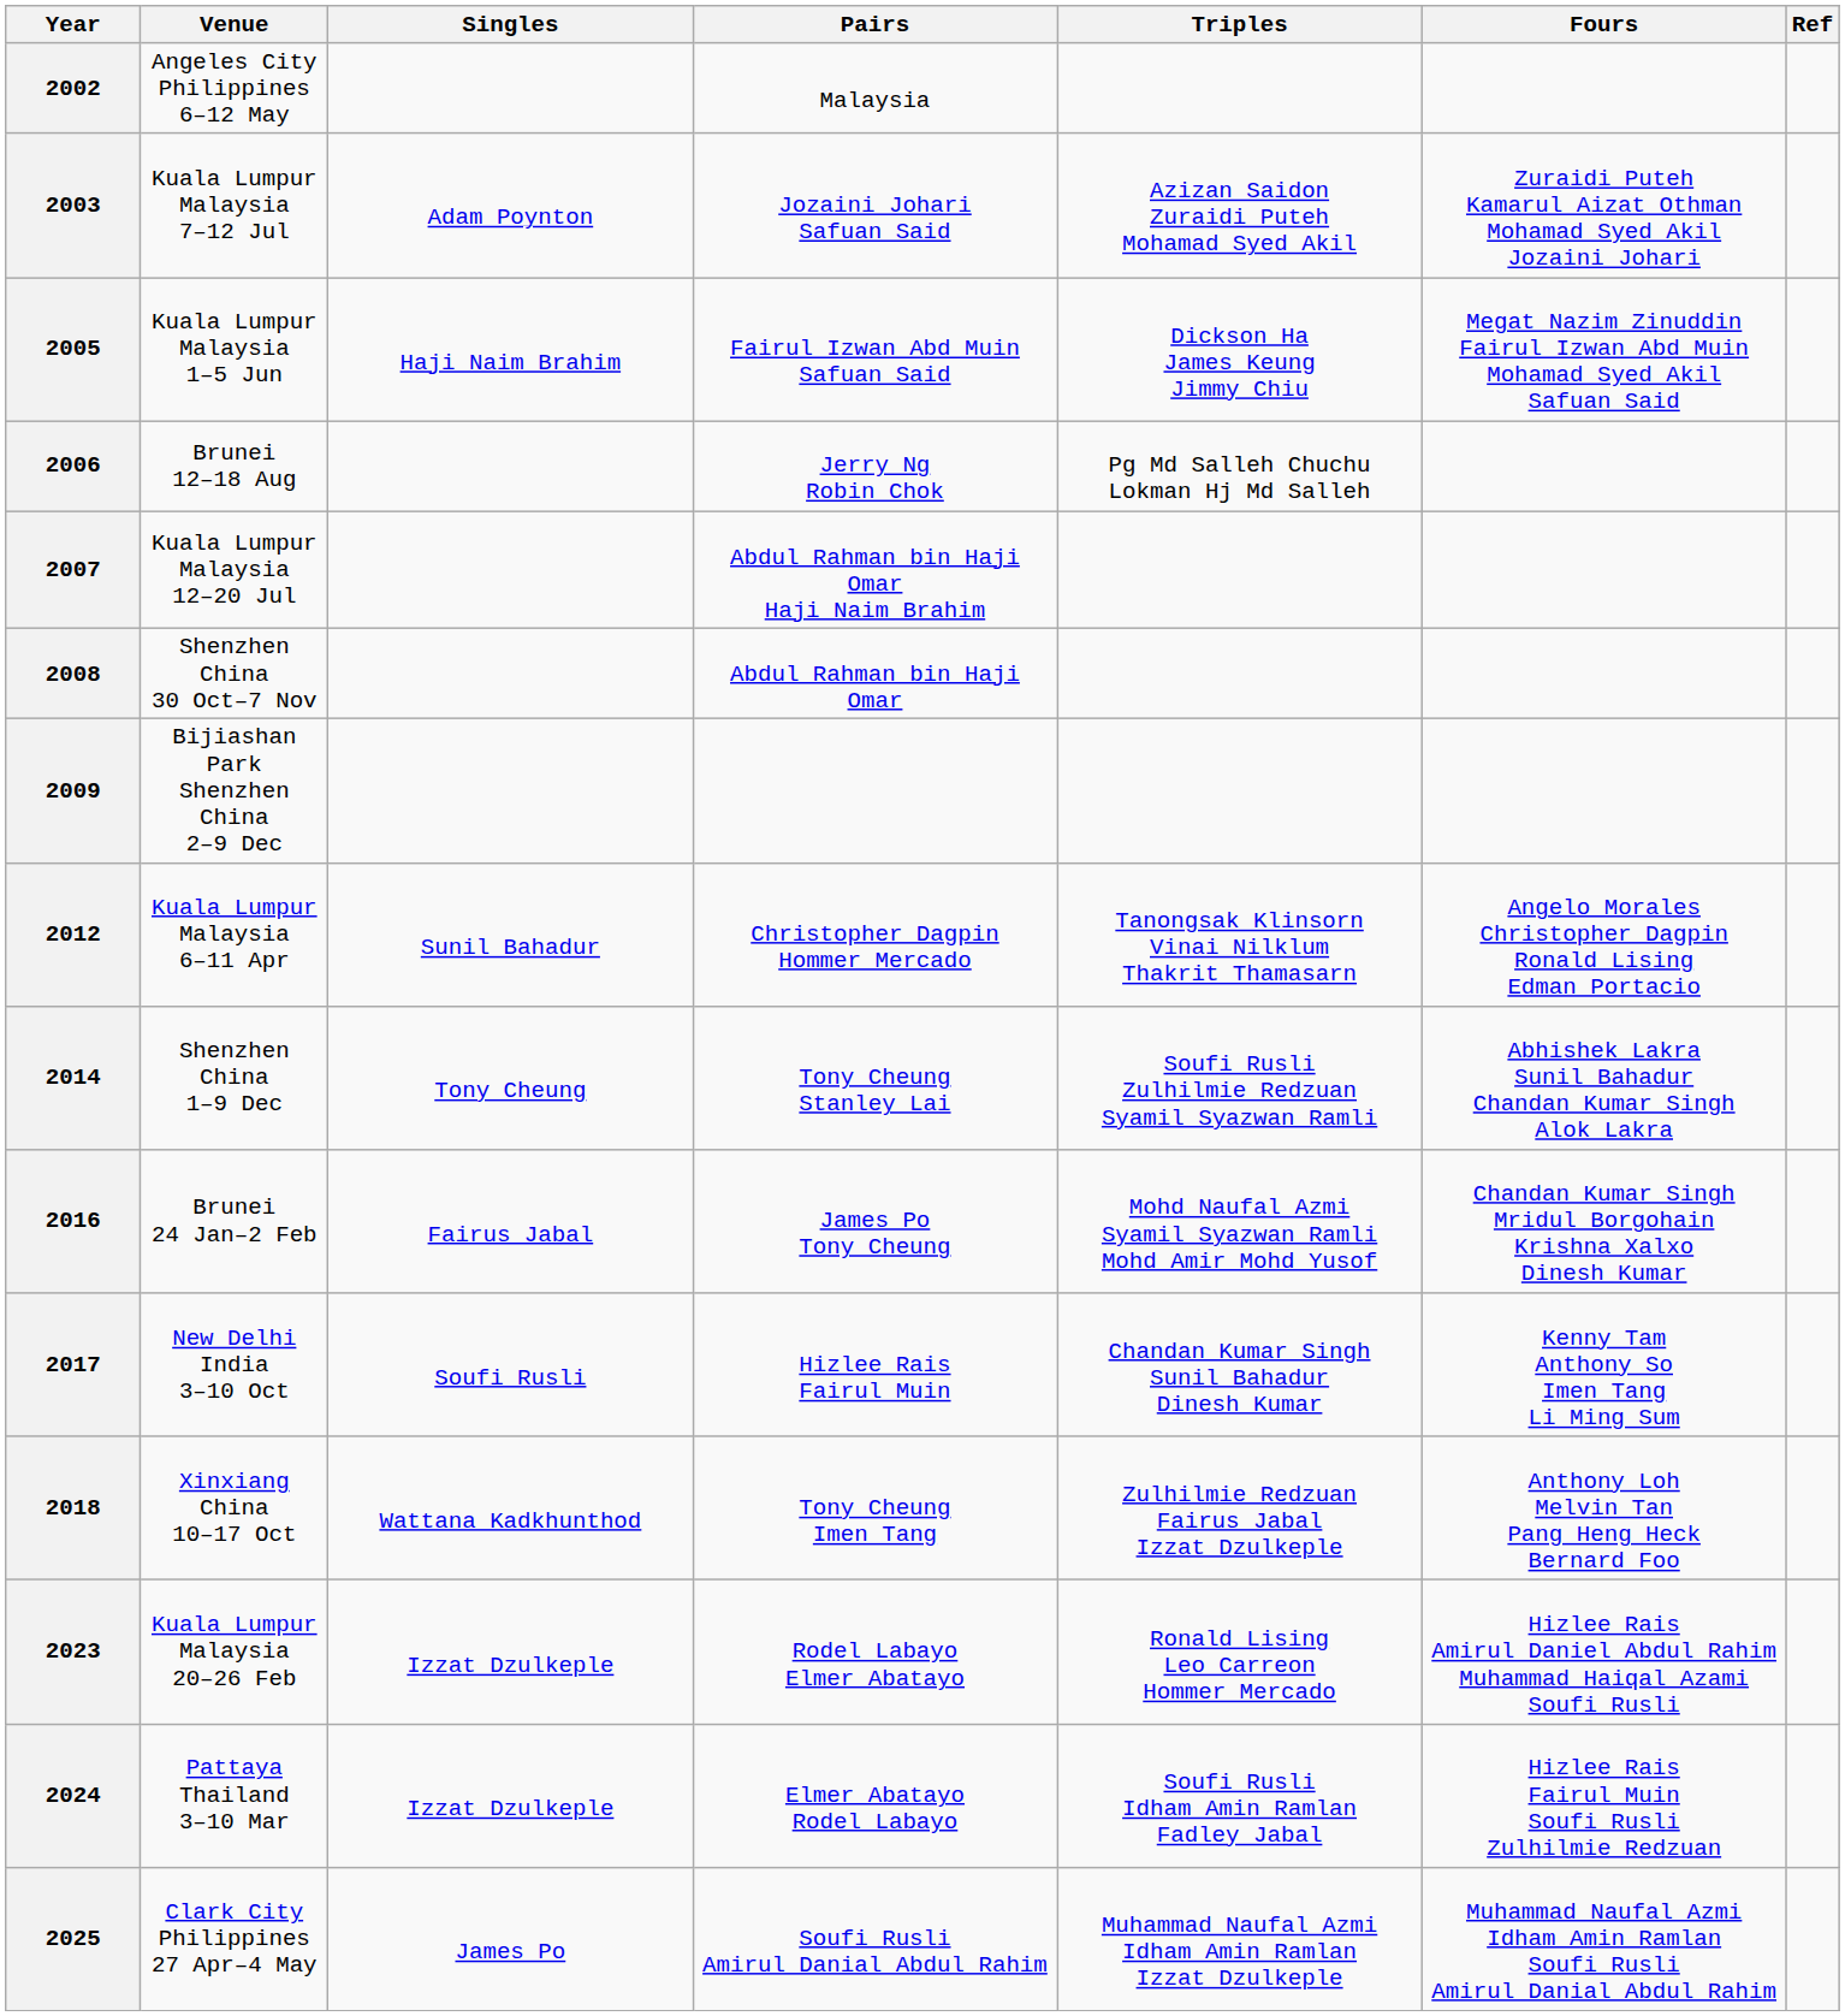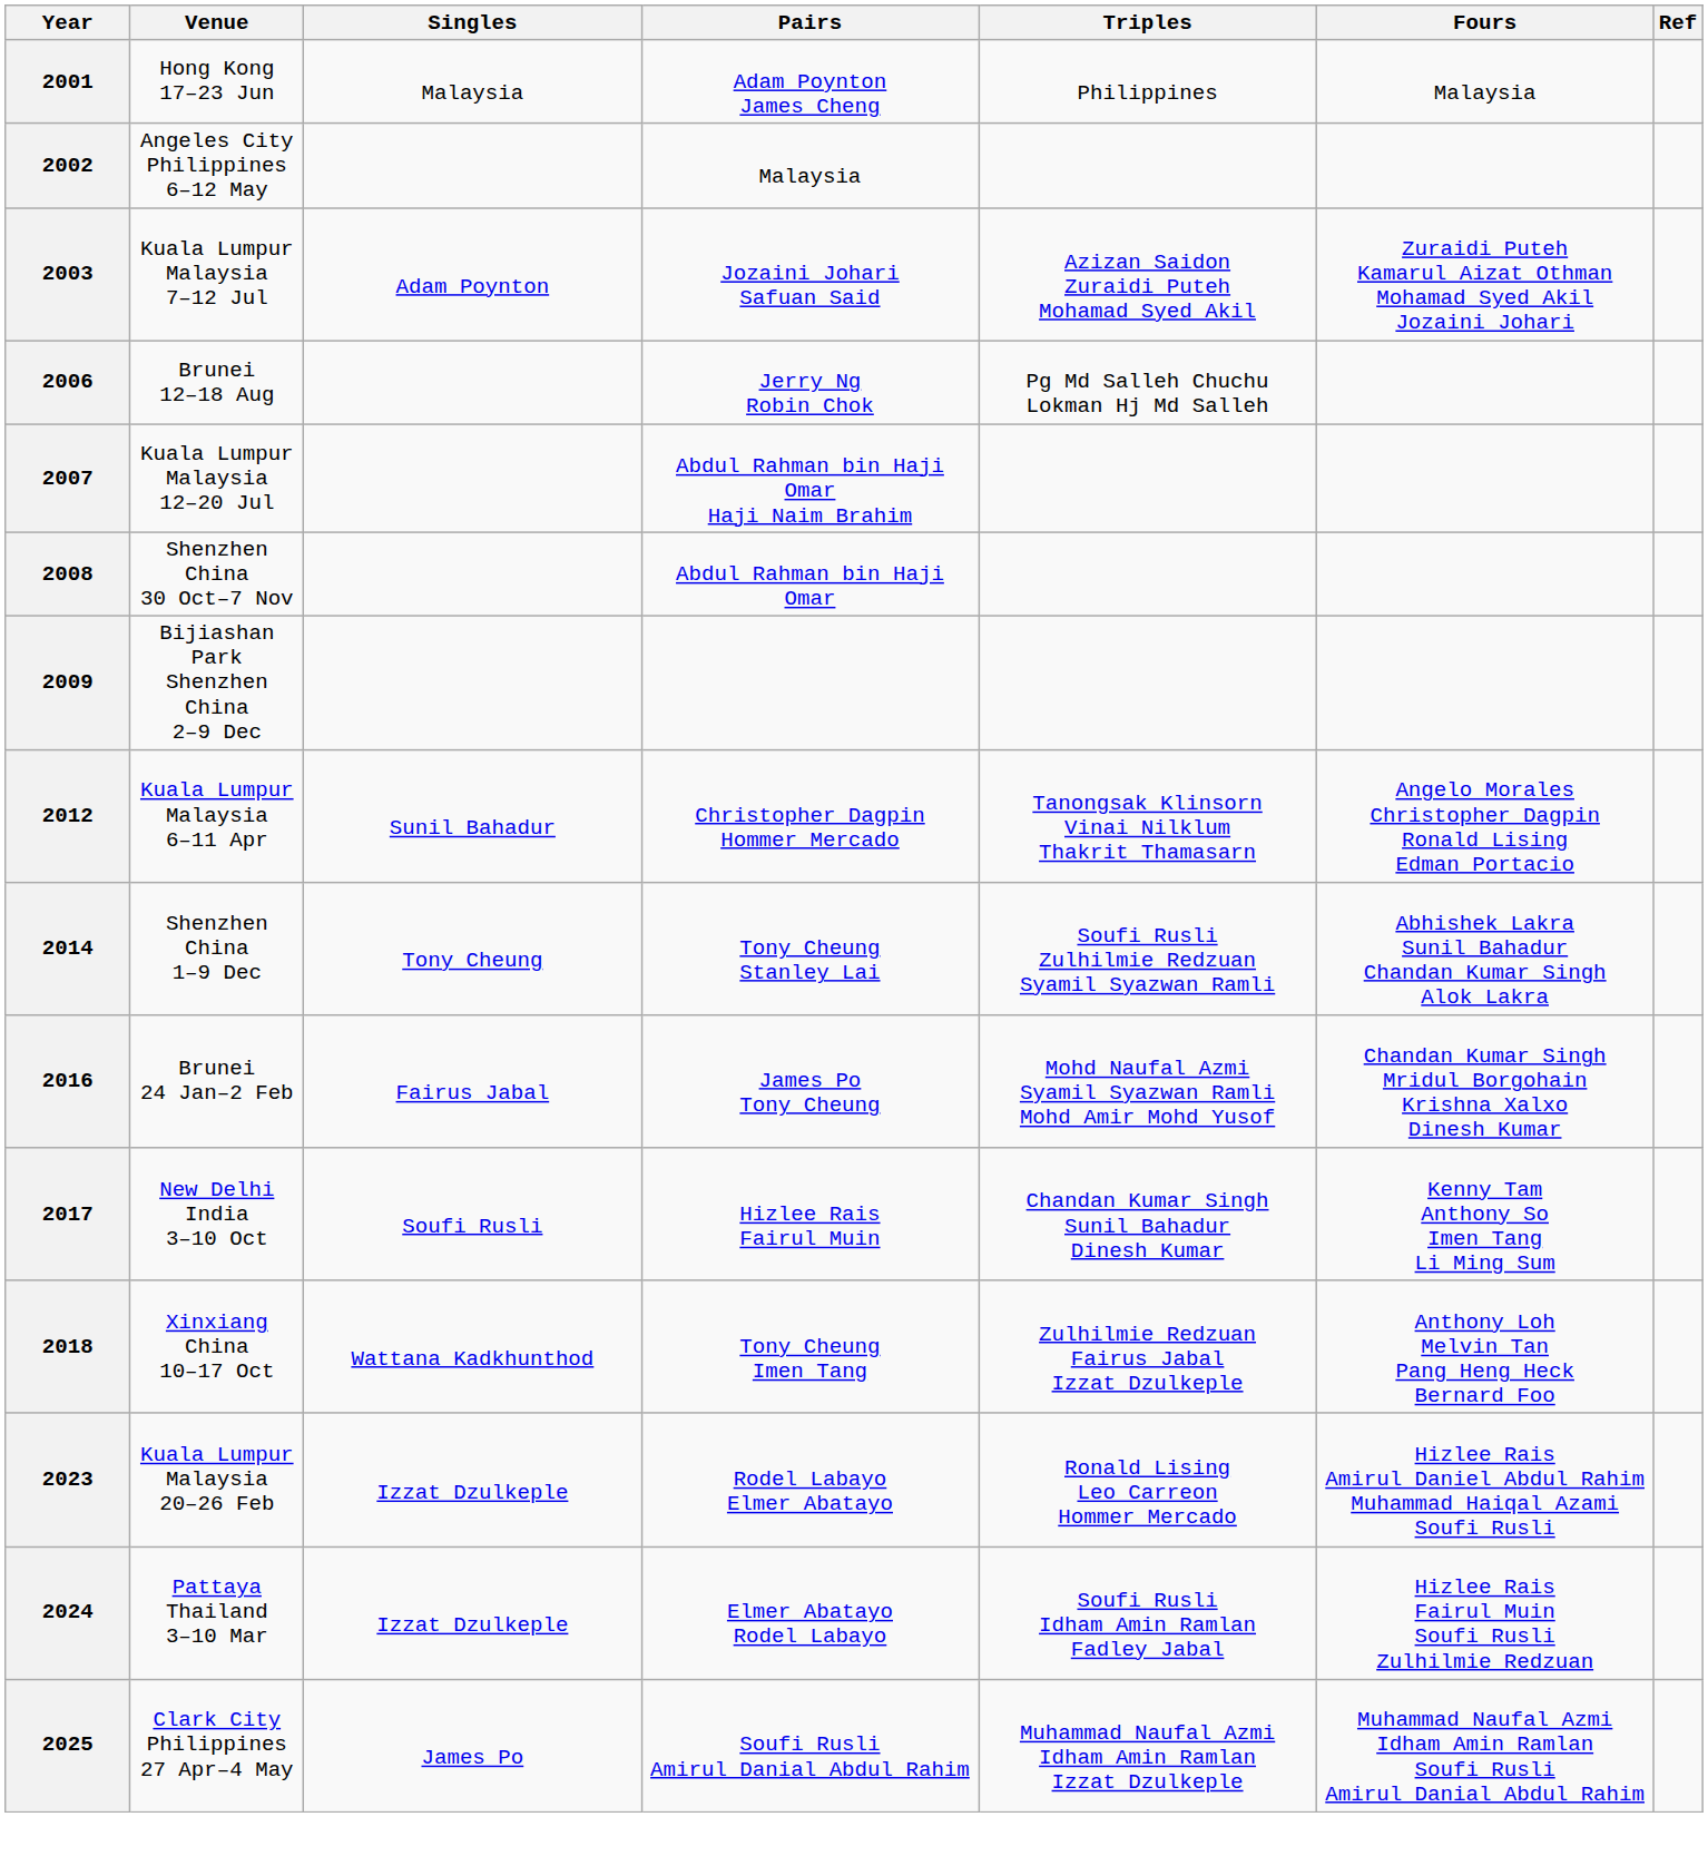 <table class="wikitable" style="text-align:center">
 <tr>
 <th width=70>Year</th>
 <th width=100>Venue</th>
 <th width=200>Singles</th>
 <th width=200>Pairs</th>
 <th width=200>Triples</th>
 <th width=200>Fours</th>
 <th width=20>Ref</th>
+</tr>
+<tr>
+<th>2001</th>
+<td>Hong Kong<br>17–23 Jun</td>
+<td><br>Malaysia</td>
+<td><br><a href='#'>Adam Poynton</a><br><a href='#'>James Cheng</a></td>
+<td><br>Philippines</td>
+<td><br>Malaysia</td>
+<td></td>
 </tr>
 <tr>
 <th>2002</th>
 <td>Angeles City<br>Philippines<br>6–12 May</td>
 <td><br></td>
 <td><br>Malaysia</td>
 <td><br></td>
 <td><br></td>
 <td></td>
 </tr>
 <tr>
 <th>2003</th>
 <td>Kuala Lumpur<br>Malaysia<br>7–12 Jul</td>
 <td><br><a href='#'>Adam Poynton</a></td>
 <td><br><a href='#'>Jozaini Johari</a><br><a href='#'>Safuan Said</a></td>
 <td><br><a href='#'>Azizan Saidon</a><br><a href='#'>Zuraidi Puteh</a><br><a href='#'>Mohamad Syed Akil</a></td>
 <td><br><a href='#'>Zuraidi Puteh</a><br><a href='#'>Kamarul Aizat Othman</a><br><a href='#'>Mohamad Syed Akil</a><br><a href='#'>Jozaini Johari</a></td>
-<td></td>
-</tr>
-<tr>
-<th>2005</th>
-<td>Kuala Lumpur<br>Malaysia<br>1–5 Jun</td>
-<td><br><a href='#'>Haji Naim Brahim</a></td>
-<td><br><a href='#'>Fairul Izwan Abd Muin</a><br><a href='#'>Safuan Said</a></td>
-<td><br><a href='#'>Dickson Ha</a><br><a href='#'>James Keung</a><br><a href='#'>Jimmy Chiu</a></td>
-<td><br><a href='#'>Megat Nazim Zinuddin</a><br><a href='#'>Fairul Izwan Abd Muin</a><br><a href='#'>Mohamad Syed Akil</a><br><a href='#'>Safuan Said</a></td>
 <td></td>
 </tr>
 <tr>
 <th>2006</th>
 <td>Brunei<br>12–18 Aug</td>
 <td><br></td>
 <td><br><a href='#'>Jerry Ng</a><br><a href='#'>Robin Chok</a></td>
 <td><br>Pg Md Salleh Chuchu<br>Lokman Hj Md Salleh</td>
 <td><br></td>
 <td></td>
 </tr>
 <tr>
 <th>2007</th>
 <td>Kuala Lumpur<br>Malaysia<br>12–20 Jul</td>
 <td><br></td>
 <td><br><a href='#'>Abdul Rahman bin Haji Omar</a><br><a href='#'>Haji Naim Brahim</a></td>
 <td><br></td>
 <td><br></td>
 <td></td>
 </tr>
 <tr>
 <th>2008</th>
 <td>Shenzhen<br>China<br>30 Oct–7 Nov</td>
 <td><br></td>
 <td><br><a href='#'>Abdul Rahman bin Haji Omar</a><br></td>
 <td><br></td>
 <td><br></td>
 <td></td>
 </tr>
 <tr>
 <th>2009</th>
 <td>Bijiashan Park<br>Shenzhen<br>China<br>2–9 Dec</td>
 <td><br></td>
 <td><br></td>
 <td><br></td>
 <td><br></td>
 <td></td>
 </tr>
 <tr>
 <th>2012</th>
 <td><a href='#'>Kuala Lumpur</a><br>Malaysia<br>6–11 Apr</td>
 <td><br><a href='#'>Sunil Bahadur</a></td>
 <td><br><a href='#'>Christopher Dagpin</a><br><a href='#'>Hommer Mercado</a></td>
 <td><br><a href='#'>Tanongsak Klinsorn</a><br><a href='#'>Vinai Nilklum</a><br><a href='#'>Thakrit Thamasarn</a></td>
 <td><br><a href='#'>Angelo Morales</a><br><a href='#'>Christopher Dagpin</a><br><a href='#'>Ronald Lising</a><br><a href='#'>Edman Portacio</a></td>
 <td></td>
 </tr>
 <tr>
 <th>2014</th>
 <td>Shenzhen<br>China<br>1–9 Dec</td>
 <td><br><a href='#'>Tony Cheung</a></td>
 <td><br><a href='#'>Tony Cheung</a><br><a href='#'>Stanley Lai</a></td>
 <td><br><a href='#'>Soufi Rusli</a><br><a href='#'>Zulhilmie Redzuan</a><br><a href='#'>Syamil Syazwan Ramli</a></td>
 <td><br><a href='#'>Abhishek Lakra</a><br><a href='#'>Sunil Bahadur</a><br><a href='#'>Chandan Kumar Singh</a><br><a href='#'>Alok Lakra</a></td>
 <td></td>
 </tr>
 <tr>
 <th>2016</th>
 <td>Brunei<br>24 Jan–2 Feb</td>
 <td><br><a href='#'>Fairus Jabal</a></td>
 <td><br><a href='#'>James Po</a><br><a href='#'>Tony Cheung</a></td>
 <td><br><a href='#'>Mohd Naufal Azmi</a><br><a href='#'>Syamil Syazwan Ramli</a><br><a href='#'>Mohd Amir Mohd Yusof</a></td>
 <td><br><a href='#'>Chandan Kumar Singh</a><br><a href='#'>Mridul Borgohain</a><br><a href='#'>Krishna Xalxo</a><br><a href='#'>Dinesh Kumar</a></td>
 <td></td>
 </tr>
 <tr>
 <th>2017</th>
 <td><a href='#'>New Delhi</a><br>India<br>3–10 Oct</td>
 <td><br><a href='#'>Soufi Rusli</a></td>
 <td><br><a href='#'>Hizlee Rais</a><br><a href='#'>Fairul Muin</a></td>
 <td><br><a href='#'>Chandan Kumar Singh</a><br><a href='#'>Sunil Bahadur</a><br><a href='#'>Dinesh Kumar</a></td>
 <td><br><a href='#'>Kenny Tam</a><br><a href='#'>Anthony So</a><br><a href='#'>Imen Tang</a><br><a href='#'>Li Ming Sum</a></td>
 <td></td>
 </tr>
 <tr>
 <th>2018</th>
 <td><a href='#'>Xinxiang</a><br>China<br>10–17 Oct</td>
 <td><br><a href='#'>Wattana Kadkhunthod</a></td>
 <td><br><a href='#'>Tony Cheung</a><br><a href='#'>Imen Tang</a></td>
 <td><br><a href='#'>Zulhilmie Redzuan</a><br><a href='#'>Fairus Jabal</a><br><a href='#'>Izzat Dzulkeple</a></td>
 <td><br><a href='#'>Anthony Loh</a><br><a href='#'>Melvin Tan</a><br><a href='#'>Pang Heng Heck</a><br><a href='#'>Bernard Foo</a></td>
 <td></td>
 </tr>
 <tr>
 <th>2023</th>
 <td><a href='#'>Kuala Lumpur</a><br>Malaysia<br>20–26 Feb</td>
 <td><br><a href='#'>Izzat Dzulkeple</a></td>
 <td><br><a href='#'>Rodel Labayo</a><br><a href='#'>Elmer Abatayo</a></td>
 <td><br><a href='#'>Ronald Lising</a><br><a href='#'>Leo Carreon</a><br><a href='#'>Hommer Mercado</a></td>
 <td><br><a href='#'>Hizlee Rais</a><br><a href='#'>Amirul Daniel Abdul Rahim</a><br><a href='#'>Muhammad Haiqal Azami</a><br><a href='#'>Soufi Rusli</a></td>
 <td></td>
 </tr>
 <tr>
 <th>2024</th>
 <td><a href='#'>Pattaya</a><br>Thailand<br>3–10 Mar</td>
 <td><br><a href='#'>Izzat Dzulkeple</a></td>
 <td><br><a href='#'>Elmer Abatayo</a><br><a href='#'>Rodel Labayo</a></td>
 <td><br><a href='#'>Soufi Rusli</a><br><a href='#'>Idham Amin Ramlan</a><br><a href='#'>Fadley Jabal</a></td>
 <td><br><a href='#'>Hizlee Rais</a><br><a href='#'>Fairul Muin</a><br><a href='#'>Soufi Rusli</a><br><a href='#'>Zulhilmie Redzuan</a></td>
 <td></td>
 </tr>
 <tr>
 <th>2025</th>
 <td><a href='#'>Clark City</a><br>Philippines<br>27 Apr–4 May</td>
 <td><br><a href='#'>James Po</a></td>
 <td><br><a href='#'>Soufi Rusli</a><br><a href='#'>Amirul Danial Abdul Rahim</a></td>
 <td><br><a href='#'>Muhammad Naufal Azmi</a><br><a href='#'>Idham Amin Ramlan</a><br><a href='#'>Izzat Dzulkeple</a></td>
 <td><br><a href='#'>Muhammad Naufal Azmi</a><br><a href='#'>Idham Amin Ramlan</a><br><a href='#'>Soufi Rusli</a><br><a href='#'>Amirul Danial Abdul Rahim</a></td>
 <td></td>
 </tr>
 </table>
